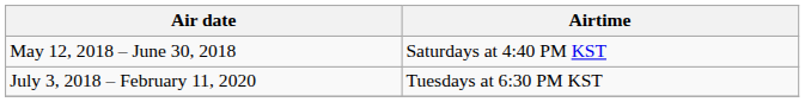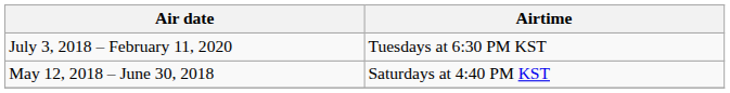 <table class="wikitable" style = "font-size: 90%;">
 <tr>
 <th width=300>Air date</th>
 <th width=300>Airtime</th>
 </tr>
 <tr>
+<td>July 3, 2018 – February 11, 2020</td>
+<td>Tuesdays at 6:30 PM KST</td>
+</tr>
+<tr>
 <td>May 12, 2018 – June 30, 2018</td>
 <td>Saturdays at 4:40 PM <a href='#'>KST</a></td>
 </tr>
 <tr>
-<td>July 3, 2018 – February 11, 2020</td>
-<td>Tuesdays at 6:30 PM KST</td>
-</tr>
-<tr>
 </tr>
 </table>
